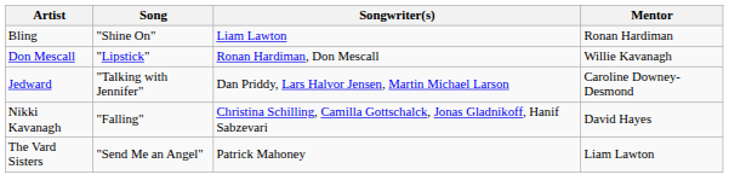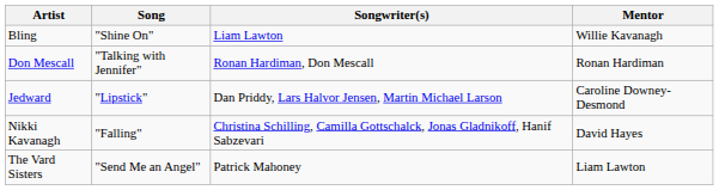 <table class="sortable wikitable" style="margin: 1em auto 1em auto;">
 <tr>
 <th>Artist</th>
 <th>Song</th>
 <th>Songwriter(s)</th>
 <th>Mentor</th>
 </tr>
 <tr>
 <td>Bling</td>
 <td>"Shine On"</td>
 <td><a href='#'>Liam Lawton</a></td>
+<td>Willie Kavanagh</td>
+</tr>
+<tr>
+<td><a href='#'>Don Mescall</a></td>
+<td>"Talking with Jennifer"</td>
+<td><a href='#'>Ronan Hardiman</a>, Don Mescall</td>
 <td>Ronan Hardiman</td>
 </tr>
 <tr>
-<td><a href='#'>Don Mescall</a></td>
+<td><a href='#'>Jedward</a></td>
 <td>"<a href='#'>Lipstick</a>"</td>
-<td><a href='#'>Ronan Hardiman</a>, Don Mescall</td>
-<td>Willie Kavanagh</td>
-</tr>
-<tr>
-<td><a href='#'>Jedward</a></td>
-<td>"Talking with Jennifer"</td>
 <td>Dan Priddy, <a href='#'>Lars Halvor Jensen</a>, <a href='#'>Martin Michael Larson</a></td>
 <td>Caroline Downey-Desmond</td>
 </tr>
 <tr>
 <td>Nikki Kavanagh</td>
 <td>"Falling"</td>
 <td><a href='#'>Christina Schilling</a>, <a href='#'>Camilla Gottschalck</a>, <a href='#'>Jonas Gladnikoff</a>, Hanif Sabzevari</td>
 <td>David Hayes</td>
 </tr>
 <tr>
 <td>The Vard Sisters</td>
 <td>"Send Me an Angel"</td>
 <td>Patrick Mahoney</td>
 <td>Liam Lawton</td>
 </tr>
 </table>
